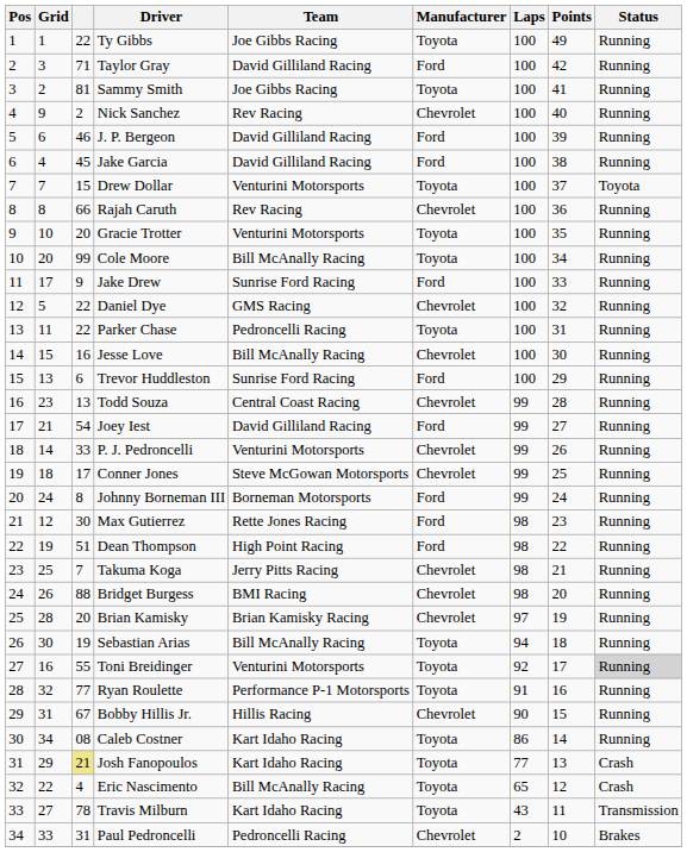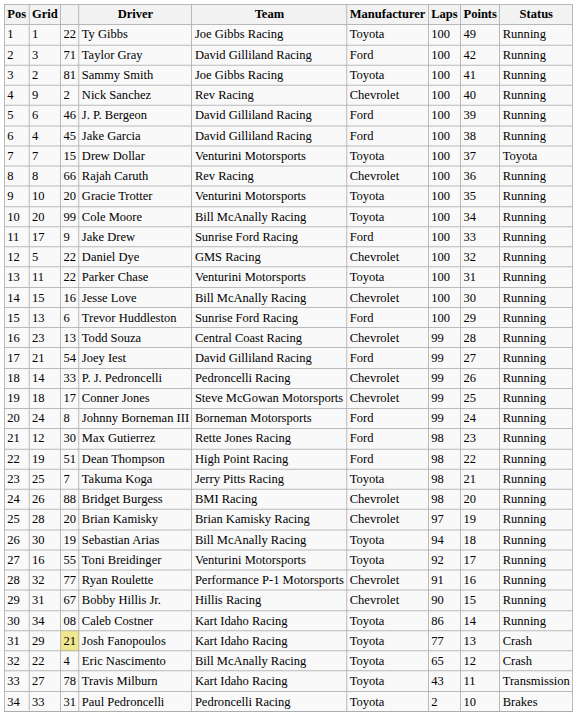 <table class="wikitable" style="font-size:98%">
 <tr>
 <th>Pos</th>
 <th>Grid</th>
 <th></th>
 <th>Driver</th>
 <th>Team</th>
 <th>Manufacturer</th>
 <th>Laps</th>
 <th>Points</th>
 <th>Status</th>
 </tr>
 <tr>
 <td>1</td>
 <td>1</td>
 <td>22</td>
 <td>Ty Gibbs</td>
 <td>Joe Gibbs Racing</td>
 <td>Toyota</td>
 <td>100</td>
 <td>49</td>
 <td>Running</td>
 </tr>
 <tr>
 <td>2</td>
 <td>3</td>
 <td>71</td>
 <td>Taylor Gray</td>
 <td>David Gilliland Racing</td>
 <td>Ford</td>
 <td>100</td>
 <td>42</td>
 <td>Running</td>
 </tr>
 <tr>
 <td>3</td>
 <td>2</td>
 <td>81</td>
 <td>Sammy Smith</td>
 <td>Joe Gibbs Racing</td>
 <td>Toyota</td>
 <td>100</td>
 <td>41</td>
 <td>Running</td>
 </tr>
 <tr>
 <td>4</td>
 <td>9</td>
 <td>2</td>
 <td>Nick Sanchez</td>
 <td>Rev Racing</td>
 <td>Chevrolet</td>
 <td>100</td>
 <td>40</td>
 <td>Running</td>
 </tr>
 <tr>
 <td>5</td>
 <td>6</td>
 <td>46</td>
 <td>J. P. Bergeon</td>
 <td>David Gilliland Racing</td>
 <td>Ford</td>
 <td>100</td>
 <td>39</td>
 <td>Running</td>
 </tr>
 <tr>
 <td>6</td>
 <td>4</td>
 <td>45</td>
 <td>Jake Garcia</td>
 <td>David Gilliland Racing</td>
 <td>Ford</td>
 <td>100</td>
 <td>38</td>
 <td>Running</td>
 </tr>
 <tr>
 <td>7</td>
 <td>7</td>
 <td>15</td>
 <td>Drew Dollar</td>
 <td>Venturini Motorsports</td>
 <td>Toyota</td>
 <td>100</td>
 <td>37</td>
 <td>Toyota</td>
 </tr>
 <tr>
 <td>8</td>
 <td>8</td>
 <td>66</td>
 <td>Rajah Caruth</td>
 <td>Rev Racing</td>
 <td>Chevrolet</td>
 <td>100</td>
 <td>36</td>
 <td>Running</td>
 </tr>
 <tr>
 <td>9</td>
 <td>10</td>
 <td>20</td>
 <td>Gracie Trotter</td>
 <td>Venturini Motorsports</td>
 <td>Toyota</td>
 <td>100</td>
 <td>35</td>
 <td>Running</td>
 </tr>
 <tr>
 <td>10</td>
 <td>20</td>
 <td>99</td>
 <td>Cole Moore</td>
 <td>Bill McAnally Racing</td>
 <td>Toyota</td>
 <td>100</td>
 <td>34</td>
 <td>Running</td>
 </tr>
 <tr>
 <td>11</td>
 <td>17</td>
 <td>9</td>
 <td>Jake Drew</td>
 <td>Sunrise Ford Racing</td>
 <td>Ford</td>
 <td>100</td>
 <td>33</td>
 <td>Running</td>
 </tr>
 <tr>
 <td>12</td>
 <td>5</td>
 <td>22</td>
 <td>Daniel Dye</td>
 <td>GMS Racing</td>
 <td>Chevrolet</td>
 <td>100</td>
 <td>32</td>
 <td>Running</td>
 </tr>
 <tr>
 <td>13</td>
 <td>11</td>
 <td>22</td>
 <td>Parker Chase</td>
-<td>Pedroncelli Racing</td>
+<td>Venturini Motorsports</td>
 <td>Toyota</td>
 <td>100</td>
 <td>31</td>
 <td>Running</td>
 </tr>
 <tr>
 <td>14</td>
 <td>15</td>
 <td>16</td>
 <td>Jesse Love</td>
 <td>Bill McAnally Racing</td>
 <td>Chevrolet</td>
 <td>100</td>
 <td>30</td>
 <td>Running</td>
 </tr>
 <tr>
 <td>15</td>
 <td>13</td>
 <td>6</td>
 <td>Trevor Huddleston</td>
 <td>Sunrise Ford Racing</td>
 <td>Ford</td>
 <td>100</td>
 <td>29</td>
 <td>Running</td>
 </tr>
 <tr>
 <td>16</td>
 <td>23</td>
 <td>13</td>
 <td>Todd Souza</td>
 <td>Central Coast Racing</td>
 <td>Chevrolet</td>
 <td>99</td>
 <td>28</td>
 <td>Running</td>
 </tr>
 <tr>
 <td>17</td>
 <td>21</td>
 <td>54</td>
 <td>Joey Iest</td>
 <td>David Gilliland Racing</td>
 <td>Ford</td>
 <td>99</td>
 <td>27</td>
 <td>Running</td>
 </tr>
 <tr>
 <td>18</td>
 <td>14</td>
 <td>33</td>
 <td>P. J. Pedroncelli</td>
-<td>Venturini Motorsports</td>
+<td>Pedroncelli Racing</td>
 <td>Chevrolet</td>
 <td>99</td>
 <td>26</td>
 <td>Running</td>
 </tr>
 <tr>
 <td>19</td>
 <td>18</td>
 <td>17</td>
 <td>Conner Jones</td>
 <td>Steve McGowan Motorsports</td>
 <td>Chevrolet</td>
 <td>99</td>
 <td>25</td>
 <td>Running</td>
 </tr>
 <tr>
 <td>20</td>
 <td>24</td>
 <td>8</td>
 <td>Johnny Borneman III</td>
 <td>Borneman Motorsports</td>
 <td>Ford</td>
 <td>99</td>
 <td>24</td>
 <td>Running</td>
 </tr>
 <tr>
 <td>21</td>
 <td>12</td>
 <td>30</td>
 <td>Max Gutierrez</td>
 <td>Rette Jones Racing</td>
 <td>Ford</td>
 <td>98</td>
 <td>23</td>
 <td>Running</td>
 </tr>
 <tr>
 <td>22</td>
 <td>19</td>
 <td>51</td>
 <td>Dean Thompson</td>
 <td>High Point Racing</td>
 <td>Ford</td>
 <td>98</td>
 <td>22</td>
 <td>Running</td>
 </tr>
 <tr>
 <td>23</td>
 <td>25</td>
 <td>7</td>
 <td>Takuma Koga</td>
 <td>Jerry Pitts Racing</td>
-<td>Chevrolet</td>
+<td>Toyota</td>
 <td>98</td>
 <td>21</td>
 <td>Running</td>
 </tr>
 <tr>
 <td>24</td>
 <td>26</td>
 <td>88</td>
 <td>Bridget Burgess</td>
 <td>BMI Racing</td>
 <td>Chevrolet</td>
 <td>98</td>
 <td>20</td>
 <td>Running</td>
 </tr>
 <tr>
 <td>25</td>
 <td>28</td>
 <td>20</td>
 <td>Brian Kamisky</td>
 <td>Brian Kamisky Racing</td>
 <td>Chevrolet</td>
 <td>97</td>
 <td>19</td>
 <td>Running</td>
 </tr>
 <tr>
 <td>26</td>
 <td>30</td>
 <td>19</td>
 <td>Sebastian Arias</td>
 <td>Bill McAnally Racing</td>
 <td>Toyota</td>
 <td>94</td>
 <td>18</td>
 <td>Running</td>
 </tr>
 <tr>
 <td>27</td>
 <td>16</td>
 <td>55</td>
 <td>Toni Breidinger</td>
 <td>Venturini Motorsports</td>
 <td>Toyota</td>
 <td>92</td>
 <td>17</td>
-<td style="background: lightgrey;">Running</td>
+<td>Running</td>
 </tr>
 <tr>
 <td>28</td>
 <td>32</td>
 <td>77</td>
 <td>Ryan Roulette</td>
 <td>Performance P-1 Motorsports</td>
-<td>Toyota</td>
+<td>Chevrolet</td>
 <td>91</td>
 <td>16</td>
 <td>Running</td>
 </tr>
 <tr>
 <td>29</td>
 <td>31</td>
 <td>67</td>
 <td>Bobby Hillis Jr.</td>
 <td>Hillis Racing</td>
 <td>Chevrolet</td>
 <td>90</td>
 <td>15</td>
 <td>Running</td>
 </tr>
 <tr>
 <td>30</td>
 <td>34</td>
 <td>08</td>
 <td>Caleb Costner</td>
 <td>Kart Idaho Racing</td>
 <td>Toyota</td>
 <td>86</td>
 <td>14</td>
 <td>Running</td>
 </tr>
 <tr>
 <td>31</td>
 <td>29</td>
 <td style="background: khaki;">21</td>
 <td>Josh Fanopoulos</td>
 <td>Kart Idaho Racing</td>
 <td>Toyota</td>
 <td>77</td>
 <td>13</td>
 <td>Crash</td>
 </tr>
 <tr>
 <td>32</td>
 <td>22</td>
 <td>4</td>
 <td>Eric Nascimento</td>
 <td>Bill McAnally Racing</td>
 <td>Toyota</td>
 <td>65</td>
 <td>12</td>
 <td>Crash</td>
 </tr>
 <tr>
 <td>33</td>
 <td>27</td>
 <td>78</td>
 <td>Travis Milburn</td>
 <td>Kart Idaho Racing</td>
 <td>Toyota</td>
 <td>43</td>
 <td>11</td>
 <td>Transmission</td>
 </tr>
 <tr>
 <td>34</td>
 <td>33</td>
 <td>31</td>
 <td>Paul Pedroncelli</td>
 <td>Pedroncelli Racing</td>
-<td>Chevrolet</td>
+<td>Toyota</td>
 <td>2</td>
 <td>10</td>
 <td>Brakes</td>
 </tr>
 <tr>
 </tr>
 </table>
